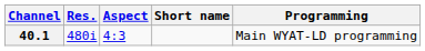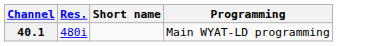 <table class="wikitable">
 <tr>
 <th scope = "col"><a href='#'>Channel</a></th>
 <th scope = "col"><a href='#'>Res.</a></th>
-<th scope = "col"><a href='#'>Aspect</a></th>
 <th scope = "col">Short name</th>
 <th scope = "col">Programming</th>
 </tr>
 <tr>
 <th scope = "row">40.1</th>
 <td><a href='#'>480i</a></td>
-<td><a href='#'>4:3</a></td>
 <td></td>
 <td>Main WYAT-LD programming</td>
 </tr>
 </table>
